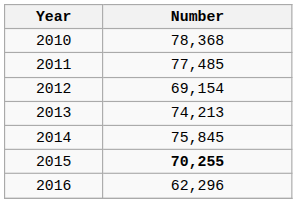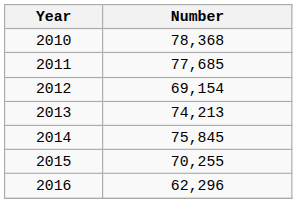 <table class="wikitable">
 <tr>
 <th scope="col" style="width:80px;">Year</th>
 <th scope="col" style="width:160px;">Number</th>
 </tr>
 <tr align=center>
 <td>2010</td>
 <td>78,368</td>
 </tr>
 <tr align=center>
 <td>2011</td>
-<td>77,485</td>
+<td>77,685</td>
 </tr>
 <tr align=center>
 <td>2012</td>
 <td>69,154</td>
 </tr>
 <tr align=center>
 <td>2013</td>
 <td>74,213</td>
 </tr>
 <tr align=center>
 <td>2014</td>
 <td>75,845</td>
 </tr>
 <tr align=center>
 <td>2015</td>
-<td><strong>70,255</strong></td>
+<td>70,255</td>
 </tr>
 <tr align=center>
 <td>2016</td>
 <td>62,296</td>
 </tr>
 <tr>
 </tr>
 </table>
